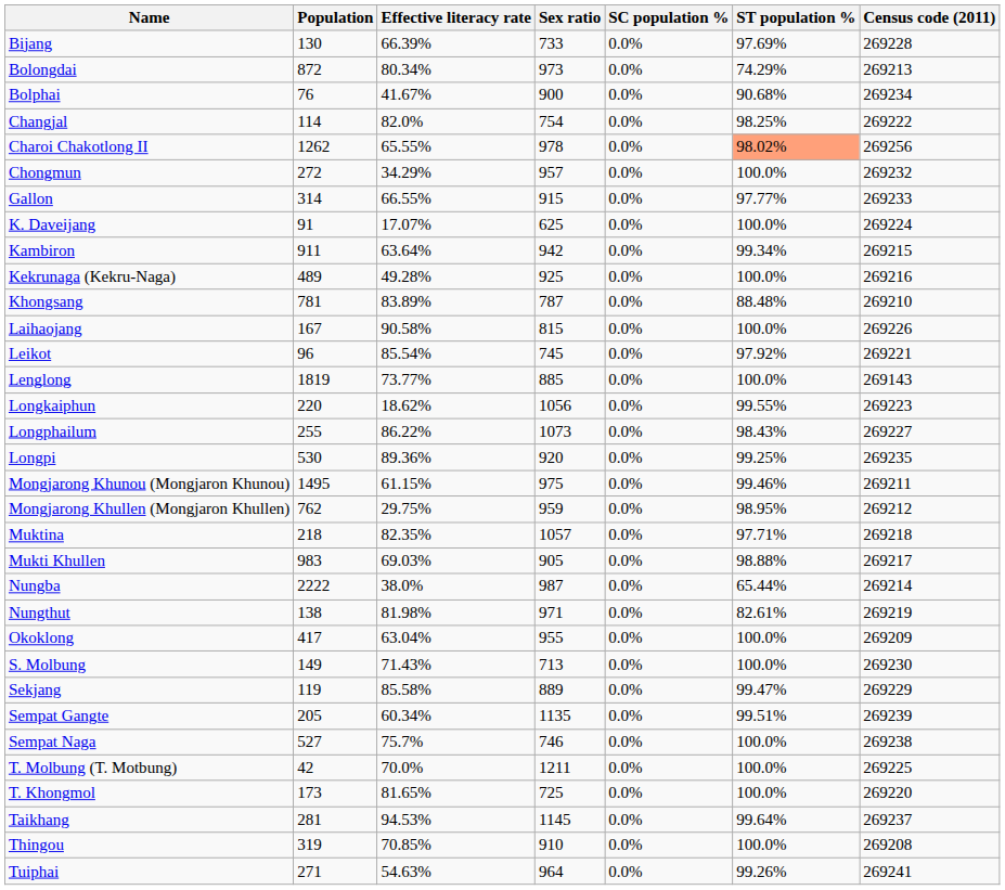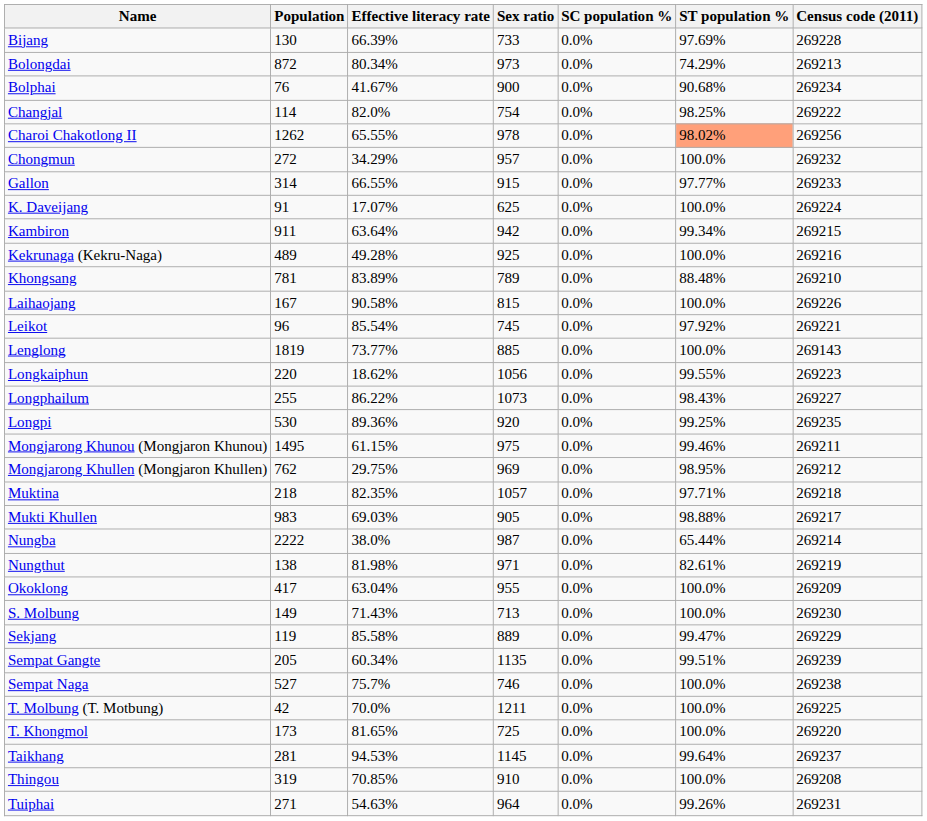 <table class="wikitable sortable">
 <tr>
 <th>Name</th>
 <th>Population</th>
 <th>Effective literacy rate</th>
 <th>Sex ratio</th>
 <th>SC population %</th>
 <th>ST population %</th>
 <th>Census code (2011)</th>
 </tr>
 <tr>
 <td><a href='#'>Bijang</a></td>
 <td>130</td>
 <td>66.39%</td>
 <td>733</td>
 <td>0.0%</td>
 <td>97.69%</td>
 <td>269228</td>
 </tr>
 <tr>
 <td><a href='#'>Bolongdai</a></td>
 <td>872</td>
 <td>80.34%</td>
 <td>973</td>
 <td>0.0%</td>
 <td>74.29%</td>
 <td>269213</td>
 </tr>
 <tr>
 <td><a href='#'>Bolphai</a></td>
 <td>76</td>
 <td>41.67%</td>
 <td>900</td>
 <td>0.0%</td>
 <td>90.68%</td>
 <td>269234</td>
 </tr>
 <tr>
 <td><a href='#'>Changjal</a></td>
 <td>114</td>
 <td>82.0%</td>
 <td>754</td>
 <td>0.0%</td>
 <td>98.25%</td>
 <td>269222</td>
 </tr>
 <tr>
 <td><a href='#'>Charoi Chakotlong II</a></td>
 <td>1262</td>
 <td>65.55%</td>
 <td>978</td>
 <td>0.0%</td>
 <td style="background: lightsalmon;">98.02%</td>
 <td>269256</td>
 </tr>
 <tr>
 <td><a href='#'>Chongmun</a></td>
 <td>272</td>
 <td>34.29%</td>
 <td>957</td>
 <td>0.0%</td>
 <td>100.0%</td>
 <td>269232</td>
 </tr>
 <tr>
 <td><a href='#'>Gallon</a></td>
 <td>314</td>
 <td>66.55%</td>
 <td>915</td>
 <td>0.0%</td>
 <td>97.77%</td>
 <td>269233</td>
 </tr>
 <tr>
 <td><a href='#'>K. Daveijang</a></td>
 <td>91</td>
 <td>17.07%</td>
 <td>625</td>
 <td>0.0%</td>
 <td>100.0%</td>
 <td>269224</td>
 </tr>
 <tr>
 <td><a href='#'>Kambiron</a></td>
 <td>911</td>
 <td>63.64%</td>
 <td>942</td>
 <td>0.0%</td>
 <td>99.34%</td>
 <td>269215</td>
 </tr>
 <tr>
 <td><a href='#'>Kekrunaga</a> (Kekru-Naga)</td>
 <td>489</td>
 <td>49.28%</td>
 <td>925</td>
 <td>0.0%</td>
 <td>100.0%</td>
 <td>269216</td>
 </tr>
 <tr>
 <td><a href='#'>Khongsang</a></td>
 <td>781</td>
 <td>83.89%</td>
-<td>787</td>
+<td>789</td>
 <td>0.0%</td>
 <td>88.48%</td>
 <td>269210</td>
 </tr>
 <tr>
 <td><a href='#'>Laihaojang</a></td>
 <td>167</td>
 <td>90.58%</td>
 <td>815</td>
 <td>0.0%</td>
 <td>100.0%</td>
 <td>269226</td>
 </tr>
 <tr>
 <td><a href='#'>Leikot</a></td>
 <td>96</td>
 <td>85.54%</td>
 <td>745</td>
 <td>0.0%</td>
 <td>97.92%</td>
 <td>269221</td>
 </tr>
 <tr>
 <td><a href='#'>Lenglong</a></td>
 <td>1819</td>
 <td>73.77%</td>
 <td>885</td>
 <td>0.0%</td>
 <td>100.0%</td>
 <td>269143</td>
 </tr>
 <tr>
 <td><a href='#'>Longkaiphun</a></td>
 <td>220</td>
 <td>18.62%</td>
 <td>1056</td>
 <td>0.0%</td>
 <td>99.55%</td>
 <td>269223</td>
 </tr>
 <tr>
 <td><a href='#'>Longphailum</a></td>
 <td>255</td>
 <td>86.22%</td>
 <td>1073</td>
 <td>0.0%</td>
 <td>98.43%</td>
 <td>269227</td>
 </tr>
 <tr>
 <td><a href='#'>Longpi</a></td>
 <td>530</td>
 <td>89.36%</td>
 <td>920</td>
 <td>0.0%</td>
 <td>99.25%</td>
 <td>269235</td>
 </tr>
 <tr>
 <td><a href='#'>Mongjarong Khunou</a> (Mongjaron Khunou)</td>
 <td>1495</td>
 <td>61.15%</td>
 <td>975</td>
 <td>0.0%</td>
 <td>99.46%</td>
 <td>269211</td>
 </tr>
 <tr>
 <td><a href='#'>Mongjarong Khullen</a> (Mongjaron Khullen)</td>
 <td>762</td>
 <td>29.75%</td>
-<td>959</td>
+<td>969</td>
 <td>0.0%</td>
 <td>98.95%</td>
 <td>269212</td>
 </tr>
 <tr>
 <td><a href='#'>Muktina</a></td>
 <td>218</td>
 <td>82.35%</td>
 <td>1057</td>
 <td>0.0%</td>
 <td>97.71%</td>
 <td>269218</td>
 </tr>
 <tr>
 <td><a href='#'>Mukti Khullen</a></td>
 <td>983</td>
 <td>69.03%</td>
 <td>905</td>
 <td>0.0%</td>
 <td>98.88%</td>
 <td>269217</td>
 </tr>
 <tr>
 <td><a href='#'>Nungba</a></td>
 <td>2222</td>
 <td>38.0%</td>
 <td>987</td>
 <td>0.0%</td>
 <td>65.44%</td>
 <td>269214</td>
 </tr>
 <tr>
 <td><a href='#'>Nungthut</a></td>
 <td>138</td>
 <td>81.98%</td>
 <td>971</td>
 <td>0.0%</td>
 <td>82.61%</td>
 <td>269219</td>
 </tr>
 <tr>
 <td><a href='#'>Okoklong</a></td>
 <td>417</td>
 <td>63.04%</td>
 <td>955</td>
 <td>0.0%</td>
 <td>100.0%</td>
 <td>269209</td>
 </tr>
 <tr>
 <td><a href='#'>S. Molbung</a></td>
 <td>149</td>
 <td>71.43%</td>
 <td>713</td>
 <td>0.0%</td>
 <td>100.0%</td>
 <td>269230</td>
 </tr>
 <tr>
 <td><a href='#'>Sekjang</a></td>
 <td>119</td>
 <td>85.58%</td>
 <td>889</td>
 <td>0.0%</td>
 <td>99.47%</td>
 <td>269229</td>
 </tr>
 <tr>
 <td><a href='#'>Sempat  Gangte</a></td>
 <td>205</td>
 <td>60.34%</td>
 <td>1135</td>
 <td>0.0%</td>
 <td>99.51%</td>
 <td>269239</td>
 </tr>
 <tr>
 <td><a href='#'>Sempat Naga</a></td>
 <td>527</td>
 <td>75.7%</td>
 <td>746</td>
 <td>0.0%</td>
 <td>100.0%</td>
 <td>269238</td>
 </tr>
 <tr>
 <td><a href='#'>T. Molbung</a> (T. Motbung)</td>
 <td>42</td>
 <td>70.0%</td>
 <td>1211</td>
 <td>0.0%</td>
 <td>100.0%</td>
 <td>269225</td>
 </tr>
 <tr>
 <td><a href='#'>T. Khongmol</a></td>
 <td>173</td>
 <td>81.65%</td>
 <td>725</td>
 <td>0.0%</td>
 <td>100.0%</td>
 <td>269220</td>
 </tr>
 <tr>
 <td><a href='#'>Taikhang</a></td>
 <td>281</td>
 <td>94.53%</td>
 <td>1145</td>
 <td>0.0%</td>
 <td>99.64%</td>
 <td>269237</td>
 </tr>
 <tr>
 <td><a href='#'>Thingou</a></td>
 <td>319</td>
 <td>70.85%</td>
 <td>910</td>
 <td>0.0%</td>
 <td>100.0%</td>
 <td>269208</td>
 </tr>
 <tr>
 <td><a href='#'>Tuiphai</a></td>
 <td>271</td>
 <td>54.63%</td>
 <td>964</td>
 <td>0.0%</td>
 <td>99.26%</td>
-<td>269241</td>
+<td>269231</td>
 </tr>
 </table>
